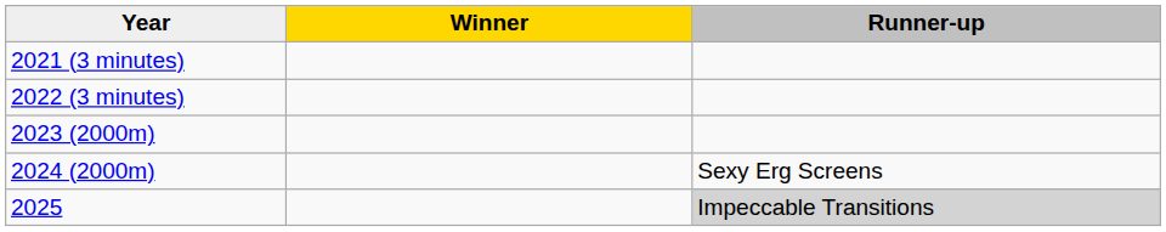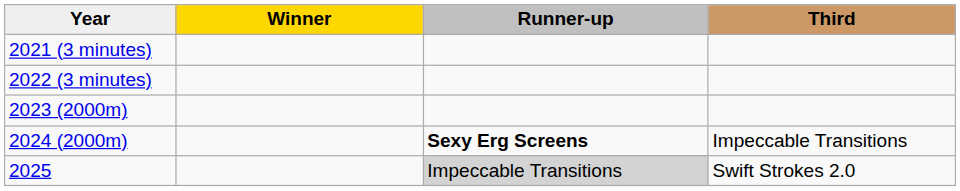 <table class="wikitable sortable" style="width:800px;">
 <tr>
 <th style="width:18%; background:#efefef;">Year</th>
 <th style="width:26%; background:gold">Winner</th>
 <th style="width:30%; background:silver">Runner-up</th>
+<th style="width:26%; background:#CC9966">Third</th>
 </tr>
 <tr>
 <td><a href='#'>2021 (3 minutes)</a></td>
+<td></td>
 <td></td>
 <td></td>
 </tr>
 <tr>
 <td><a href='#'>2022 (3 minutes)</a></td>
 <td></td>
 <td></td>
+<td></td>
 </tr>
 <tr>
 <td><a href='#'>2023 (2000m)</a></td>
+<td></td>
 <td></td>
 <td></td>
 </tr>
 <tr>
 <td><a href='#'>2024 (2000m)</a></td>
 <td></td>
-<td>Sexy Erg Screens</td>
+<td><strong>Sexy Erg Screens</strong></td>
+<td>Impeccable Transitions</td>
 </tr>
 <tr>
 <td><a href='#'>2025</a></td>
 <td></td>
 <td style="background: lightgrey;">Impeccable Transitions</td>
+<td>Swift Strokes 2.0</td>
 </tr>
 </table>
